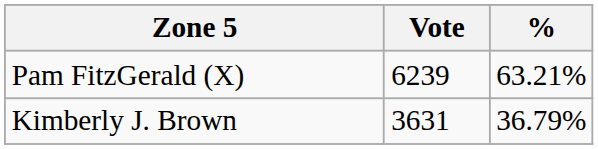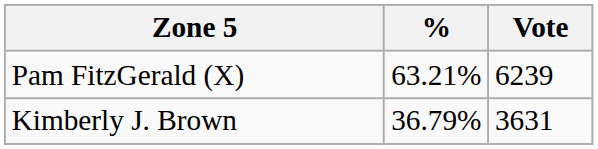 <table class="wikitable">
 <tr>
 <th bgcolor="#DDDDFF" width="200px">Zone 5</th>
+<th bgcolor="#DDDDFF" width="30px">%</th>
 <th bgcolor="#DDDDFF" width="50px">Vote</th>
-<th bgcolor="#DDDDFF" width="30px">%</th>
 </tr>
 <tr>
 <td>Pam FitzGerald (X)</td>
+<td>63.21%</td>
 <td>6239</td>
-<td>63.21%</td>
 </tr>
 <tr>
 <td>Kimberly J. Brown</td>
+<td>36.79%</td>
 <td>3631</td>
-<td>36.79%</td>
 </tr>
 </table>
